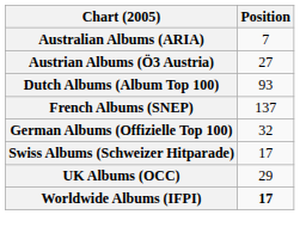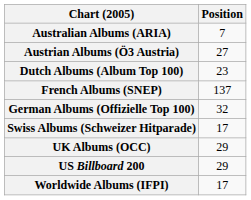 <table class="wikitable sortable plainrowheaders" style="text-align:center">
 <tr>
 <th scope="col">Chart (2005)</th>
 <th scope="col">Position</th>
 </tr>
 <tr>
 <th scope="row">Australian Albums (ARIA)</th>
 <td>7</td>
 </tr>
 <tr>
 <th scope="row">Austrian Albums (Ö3 Austria)</th>
 <td>27</td>
 </tr>
 <tr>
 <th scope="row">Dutch Albums (Album Top 100)</th>
-<td>93</td>
+<td>23</td>
 </tr>
 <tr>
 <th scope="row">French Albums (SNEP)</th>
 <td>137</td>
 </tr>
 <tr>
 <th scope="row">German Albums (Offizielle Top 100)</th>
 <td>32</td>
 </tr>
 <tr>
 <th scope="row">Swiss Albums (Schweizer Hitparade)</th>
 <td>17</td>
 </tr>
 <tr>
 <th scope="row">UK Albums (OCC)</th>
 <td>29</td>
 </tr>
 <tr>
+<th scope="row">US <em>Billboard</em> 200</th>
+<td>29</td>
+</tr>
+<tr>
 <th scope="row">Worldwide Albums (IFPI)</th>
-<td><strong>17</strong></td>
+<td>17</td>
 </tr>
 </table>
